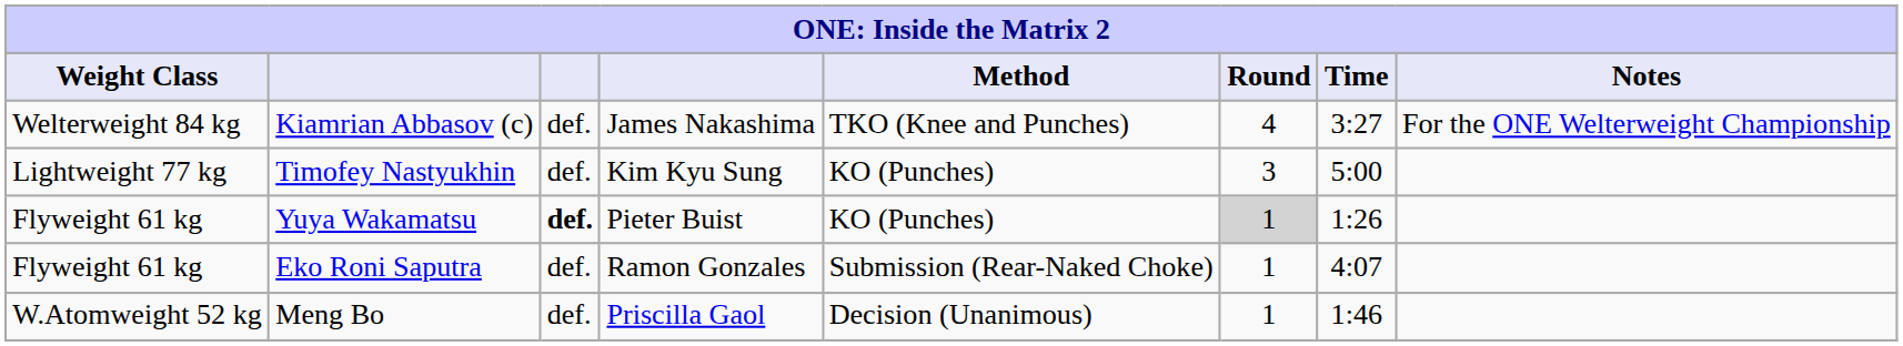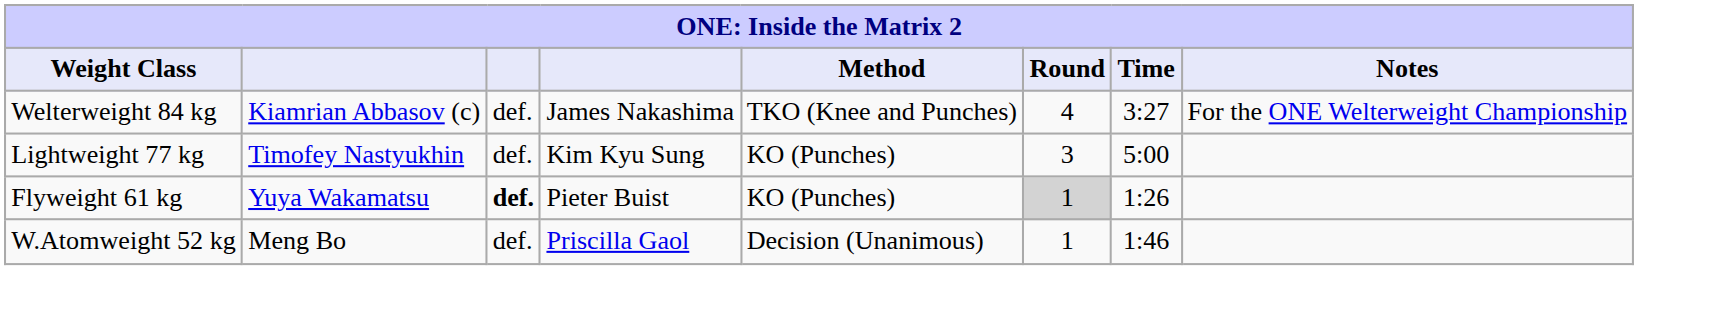 <table class="wikitable" style="font-size: 80%;">
 <tr>
 <th colspan="8" style="background-color: #ccf; color: #000080; text-align: center;"><strong>ONE: Inside the Matrix 2</strong></th>
 </tr>
 <tr>
 <th colspan="1" style="background-color: #E6E8FA; color: #000000; text-align: center;">Weight Class</th>
 <th colspan="1" style="background-color: #E6E8FA; color: #000000; text-align: center;"></th>
 <th colspan="1" style="background-color: #E6E8FA; color: #000000; text-align: center;"></th>
 <th colspan="1" style="background-color: #E6E8FA; color: #000000; text-align: center;"></th>
 <th colspan="1" style="background-color: #E6E8FA; color: #000000; text-align: center;">Method</th>
 <th colspan="1" style="background-color: #E6E8FA; color: #000000; text-align: center;">Round</th>
 <th colspan="1" style="background-color: #E6E8FA; color: #000000; text-align: center;">Time</th>
 <th colspan="1" style="background-color: #E6E8FA; color: #000000; text-align: center;">Notes</th>
 </tr>
 <tr>
 <td>Welterweight 84 kg</td>
 <td> <a href='#'>Kiamrian Abbasov</a> (c)</td>
 <td>def.</td>
 <td> James Nakashima</td>
 <td>TKO (Knee and Punches)</td>
 <td align=center>4</td>
 <td align=center>3:27</td>
 <td>For the <a href='#'>ONE Welterweight Championship</a></td>
 </tr>
 <tr>
 <td>Lightweight 77 kg</td>
 <td> <a href='#'>Timofey Nastyukhin</a></td>
 <td>def.</td>
 <td> Kim Kyu Sung</td>
 <td>KO (Punches)</td>
 <td align=center>3</td>
 <td align=center>5:00</td>
 <td></td>
 </tr>
 <tr>
 <td>Flyweight 61 kg</td>
 <td> <a href='#'>Yuya Wakamatsu</a></td>
 <td><strong>def.</strong></td>
 <td> Pieter Buist</td>
 <td>KO (Punches)</td>
 <td align=center style="background: lightgrey;">1</td>
 <td align=center>1:26</td>
 <td></td>
 </tr>
 <tr>
-<td>Flyweight 61 kg</td>
-<td> <a href='#'>Eko Roni Saputra</a></td>
-<td>def.</td>
-<td> Ramon Gonzales</td>
-<td>Submission (Rear-Naked Choke)</td>
-<td align=center>1</td>
-<td align=center>4:07</td>
-<td></td>
-</tr>
-<tr>
 <td>W.Atomweight 52 kg</td>
 <td> Meng Bo</td>
 <td>def.</td>
 <td> <a href='#'>Priscilla Gaol</a></td>
 <td>Decision (Unanimous)</td>
 <td align=center>1</td>
 <td align=center>1:46</td>
 <td></td>
 </tr>
 </table>
